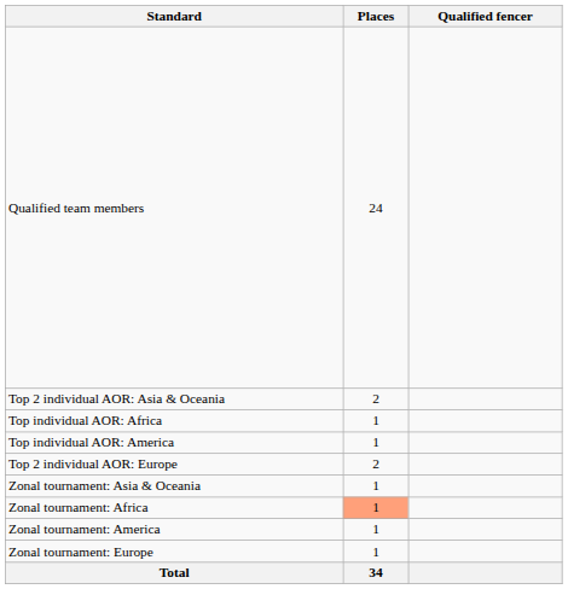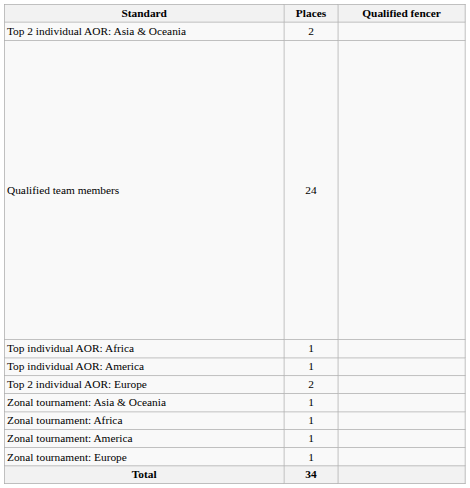 <table class="wikitable" width=650>
 <tr>
 <th>Standard</th>
 <th>Places</th>
 <th>Qualified fencer</th>
 </tr>
 <tr>
+<td>Top 2 individual AOR: Asia & Oceania</td>
+<td align=center>2</td>
+<td><br></td>
+</tr>
+<tr>
 <td>Qualified team members</td>
 <td align=center>24</td>
 <td><br> <br> <br> <br><br><br><br><br><br><br><br><br><br><br><br><br><br><br><br><br><br><br><br></td>
-</tr>
-<tr>
-<td>Top 2 individual AOR: Asia & Oceania</td>
-<td align=center>2</td>
-<td><br></td>
 </tr>
 <tr>
 <td>Top individual AOR: Africa</td>
 <td align=center>1</td>
 <td></td>
 </tr>
 <tr>
 <td>Top individual AOR: America</td>
 <td align=center>1</td>
 <td></td>
 </tr>
 <tr>
 <td>Top 2 individual AOR: Europe</td>
 <td align=center>2</td>
 <td><br></td>
 </tr>
 <tr>
 <td>Zonal tournament: Asia & Oceania</td>
 <td align=center>1</td>
 <td></td>
 </tr>
 <tr>
 <td>Zonal tournament: Africa</td>
-<td align=center style="background: lightsalmon;">1</td>
+<td align=center>1</td>
 <td></td>
 </tr>
 <tr>
 <td>Zonal tournament: America</td>
 <td align=center>1</td>
 <td></td>
 </tr>
 <tr>
 <td>Zonal tournament: Europe</td>
 <td align=center>1</td>
 <td></td>
 </tr>
 <tr>
 <th>Total</th>
 <th>34</th>
 <th></th>
 </tr>
 </table>
